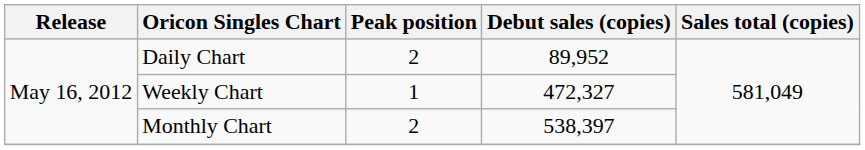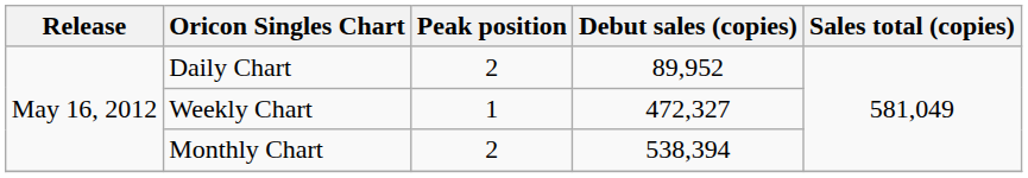 <table class="wikitable">
 <tr>
 <th>Release</th>
 <th>Oricon Singles Chart</th>
 <th>Peak position</th>
 <th>Debut sales (copies)</th>
 <th>Sales total (copies)</th>
 </tr>
 <tr>
 <td rowspan="3">May 16, 2012</td>
 <td>Daily Chart</td>
 <td align="center">2</td>
 <td align="center">89,952</td>
 <td style="text-align:center;" rowspan="3">581,049</td>
 </tr>
 <tr>
 <td>Weekly Chart</td>
 <td align="center">1</td>
 <td align="center">472,327</td>
 </tr>
 <tr>
 <td>Monthly Chart</td>
 <td align="center">2</td>
-<td align="center">538,397</td>
+<td align="center">538,394</td>
 </tr>
 <tr>
 </tr>
 </table>
